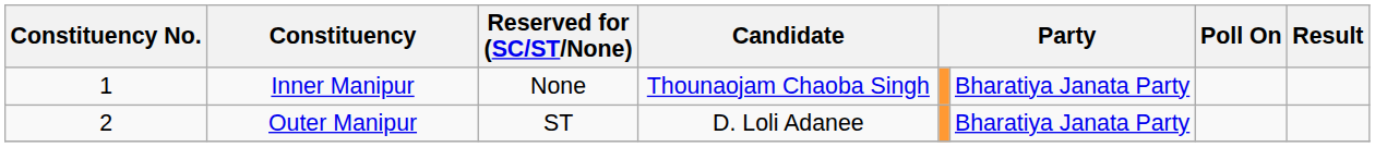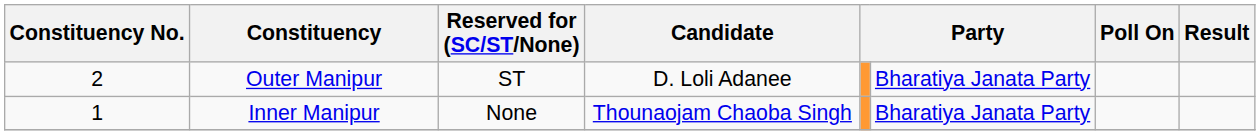 <table class="wikitable sortable" style="text-align:center">
 <tr>
 <th>Constituency No.</th>
 <th style="width:180px;">Constituency</th>
 <th>Reserved for<br>(<a href='#'>SC/ST</a>/None)</th>
 <th style="width:200px;">Candidate</th>
 <th colspan="2">Party</th>
 <th>Poll On</th>
 <th>Result</th>
+</tr>
+<tr>
+<td>2</td>
+<td><a href='#'>Outer Manipur</a></td>
+<td>ST</td>
+<td>D. Loli Adanee</td>
+<td bgcolor=#FF9933></td>
+<td><a href='#'>Bharatiya Janata Party</a></td>
+<td></td>
+<td></td>
 </tr>
 <tr>
 <td>1</td>
 <td><a href='#'>Inner Manipur</a></td>
 <td>None</td>
 <td><a href='#'>Thounaojam Chaoba Singh</a></td>
 <td bgcolor=#FF9933></td>
 <td><a href='#'>Bharatiya Janata Party</a></td>
 <td></td>
 <td></td>
 </tr>
 <tr>
-<td>2</td>
-<td><a href='#'>Outer Manipur</a></td>
-<td>ST</td>
-<td>D. Loli Adanee</td>
-<td bgcolor=#FF9933></td>
-<td><a href='#'>Bharatiya Janata Party</a></td>
-<td></td>
-<td></td>
-</tr>
-<tr>
 </tr>
 </table>
